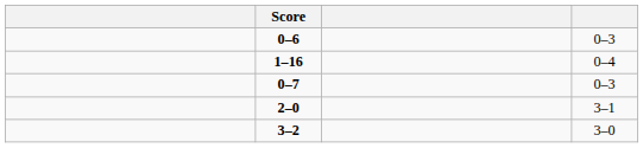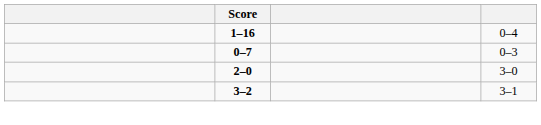 <table class="wikitable" style="text-align: center; ">
 <tr>
 <th align="right" width="270"></th>
 <th width="65">Score</th>
 <th align="left" width="270"></th>
 <th width="65"></th>
-</tr>
-<tr>
-<td align="left"></td>
-<td><strong>0–6</strong></td>
-<td align="left"><strong></strong></td>
-<td>0–3 <strong></strong></td>
 </tr>
 <tr>
 <td align="left"></td>
 <td><strong>1–16</strong></td>
 <td align="left"><strong></strong></td>
 <td>0–4 <strong></strong></td>
 </tr>
 <tr>
 <td align="left"></td>
 <td><strong>0–7</strong></td>
 <td align="left"><strong></strong></td>
 <td>0–3 <strong></strong></td>
 </tr>
 <tr>
 <td align="left"><strong></strong></td>
 <td><strong>2–0</strong></td>
 <td align="left"></td>
-<td>3–1 <strong></strong></td>
+<td>3–0 <strong></strong></td>
 </tr>
 <tr>
 <td align="left"><strong></strong></td>
 <td><strong>3–2</strong></td>
 <td align="left"></td>
-<td>3–0 <strong></strong></td>
+<td>3–1 <strong></strong></td>
 </tr>
 </table>
